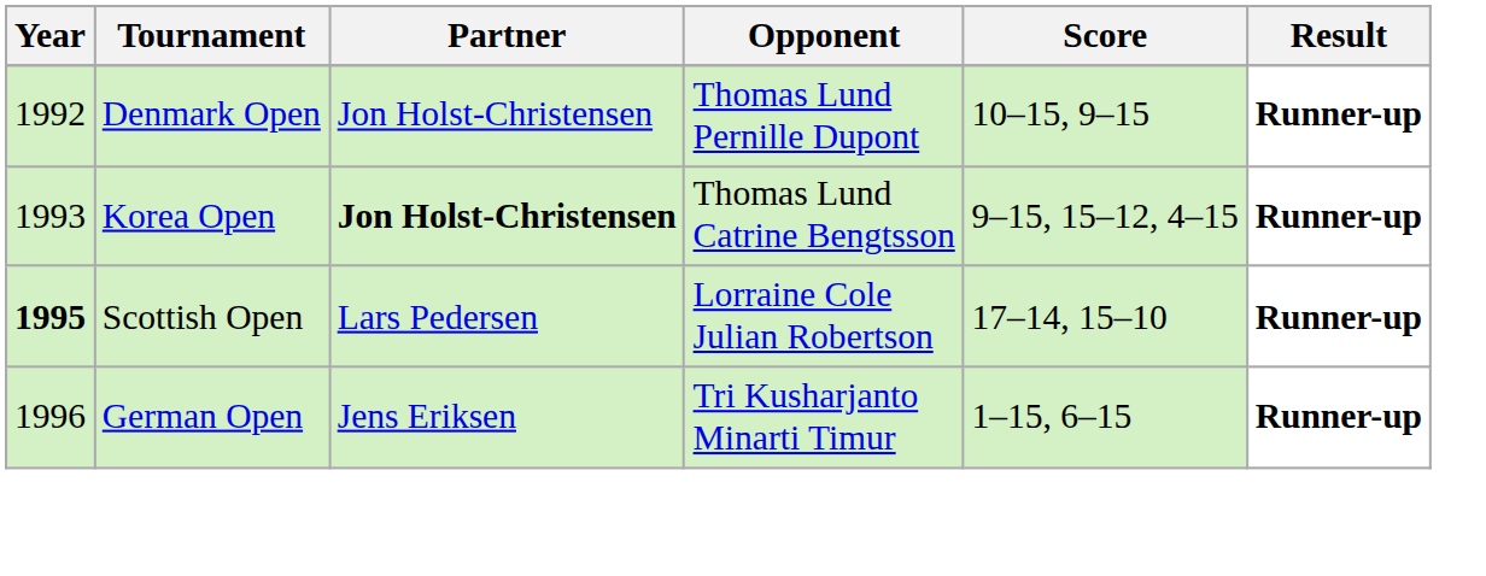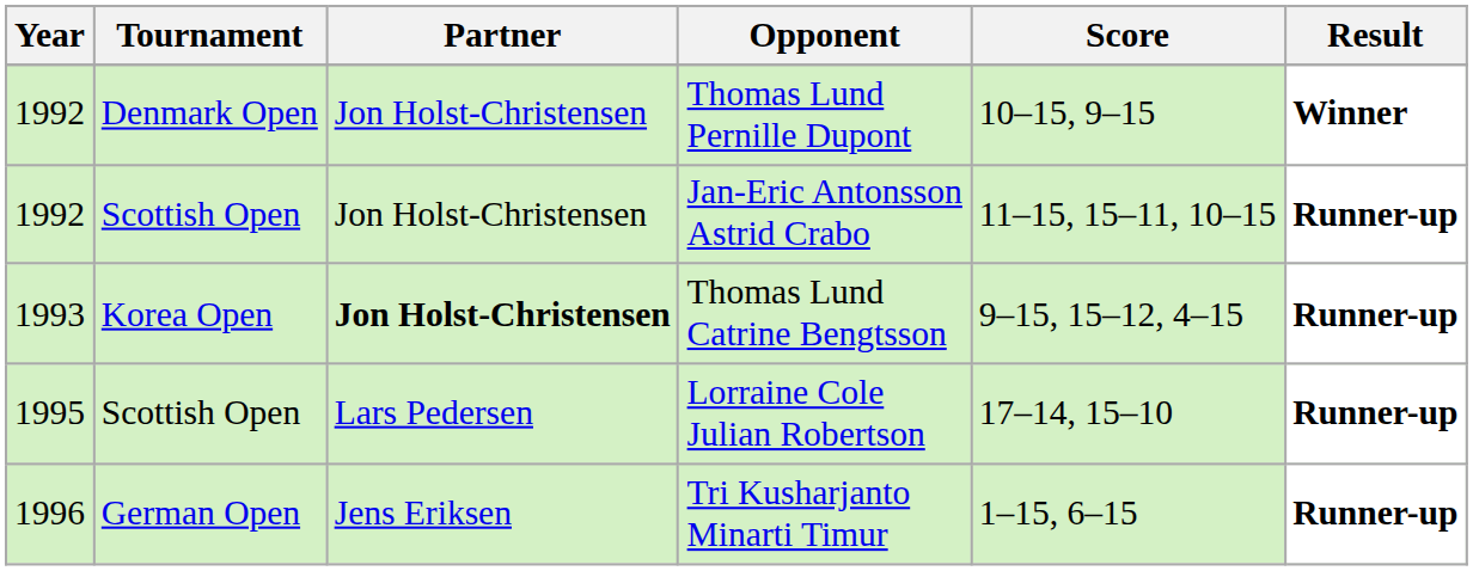 <table class="sortable wikitable" style="font-size: 90%;">
 <tr>
 <th>Year</th>
 <th>Tournament</th>
 <th>Partner</th>
 <th>Opponent</th>
 <th>Score</th>
 <th>Result</th>
 </tr>
 <tr>
 </tr>
 <tr style="background:#D4F1C5">
 <td align="center">1992</td>
 <td align="left"><a href='#'>Denmark Open</a></td>
 <td align="left"> <a href='#'>Jon Holst-Christensen</a></td>
 <td align="left"> <a href='#'>Thomas Lund</a> <br>  <a href='#'>Pernille Dupont</a></td>
 <td align="left">10–15, 9–15</td>
+<td style="text-align:left; background:white"> <strong>Winner</strong></td>
+</tr>
+<tr style="background:#D4F1C5">
+<td align="center">1992</td>
+<td align="left"><a href='#'>Scottish Open</a></td>
+<td align="left"> Jon Holst-Christensen</td>
+<td align="left"> <a href='#'>Jan-Eric Antonsson</a> <br>  <a href='#'>Astrid Crabo</a></td>
+<td align="left">11–15, 15–11, 10–15</td>
 <td style="text-align:left; background:white"> <strong>Runner-up</strong></td>
 </tr>
 <tr style="background:#D4F1C5">
 <td align="center">1993</td>
 <td align="left"><a href='#'>Korea Open</a></td>
 <td align="left"><strong> Jon Holst-Christensen</strong></td>
 <td align="left"> Thomas Lund<br>  <a href='#'>Catrine Bengtsson</a></td>
 <td align="left">9–15, 15–12, 4–15</td>
 <td style="text-align:left; background:white"> <strong>Runner-up</strong></td>
 </tr>
 <tr style="background:#D4F1C5">
-<td align="center"><strong>1995</strong></td>
+<td align="center">1995</td>
 <td align="left">Scottish Open</td>
 <td align="left"> <a href='#'>Lars Pedersen</a></td>
 <td align="left"> <a href='#'>Lorraine Cole</a> <br>  <a href='#'>Julian Robertson</a></td>
 <td align="left">17–14, 15–10</td>
 <td style="text-align:left; background:white"> <strong>Runner-up</strong></td>
 </tr>
 <tr style="background:#D4F1C5">
 <td align="center">1996</td>
 <td align="left"><a href='#'>German Open</a></td>
 <td align="left"> <a href='#'>Jens Eriksen</a></td>
 <td align="left"> <a href='#'>Tri Kusharjanto</a><br>  <a href='#'>Minarti Timur</a></td>
 <td align="left">1–15, 6–15</td>
 <td style="text-align:left; background:white"> <strong>Runner-up</strong></td>
 </tr>
 </table>
